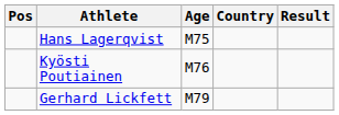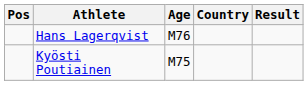 <table class="wikitable"  style="text-align:center; width:50%;">
 <tr>
 <th>Pos</th>
 <th>Athlete</th>
 <th>Age</th>
 <th>Country</th>
 <th>Result</th>
 </tr>
 <tr>
 <td align=center></td>
 <td align=left><a href='#'>Hans Lagerqvist</a></td>
-<td align=left>M75</td>
+<td align=left>M76</td>
 <td align=left></td>
 <td></td>
 </tr>
 <tr>
 <td align=center></td>
 <td align=left><a href='#'>Kyösti Poutiainen</a></td>
-<td align=left>M76</td>
-<td align=left></td>
-<td></td>
-</tr>
-<tr>
-<td align=center></td>
-<td align=left><a href='#'>Gerhard Lickfett</a></td>
-<td align=left>M79</td>
+<td align=left>M75</td>
 <td align=left></td>
 <td></td>
 </tr>
 </table>
